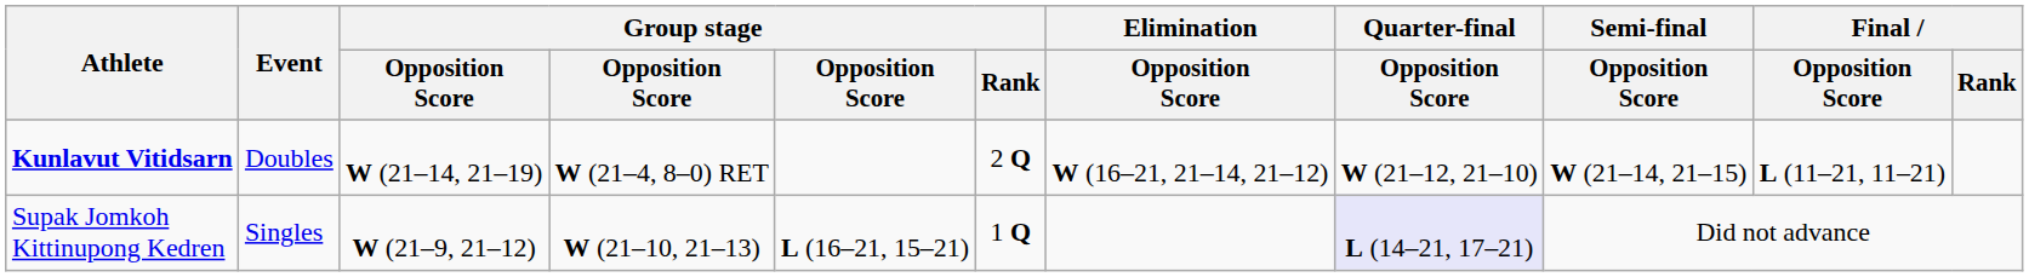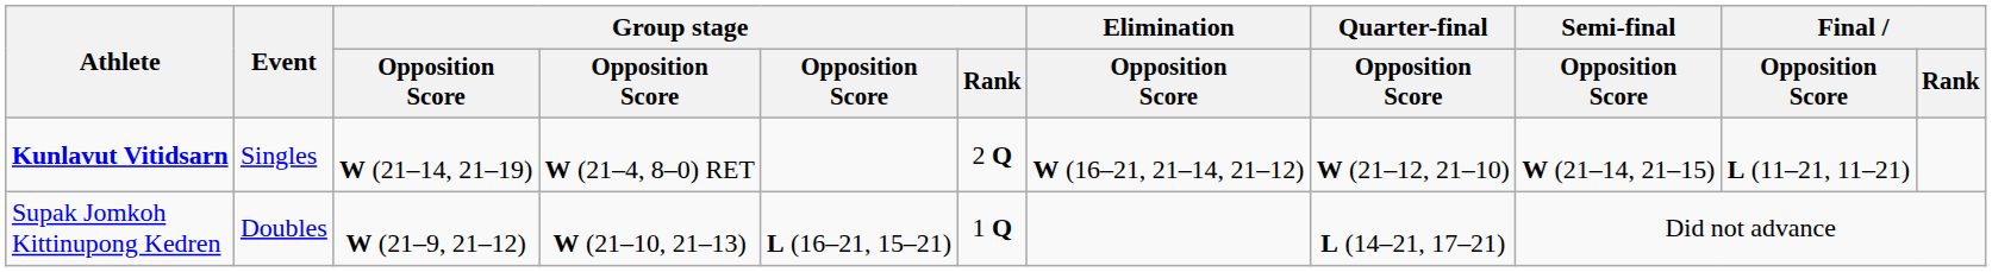 <table class="wikitable" style="font-size:90%">
 <tr>
 <th rowspan="2">Athlete</th>
 <th rowspan="2">Event</th>
 <th colspan="4">Group stage</th>
 <th>Elimination</th>
 <th>Quarter-final</th>
 <th>Semi-final</th>
 <th colspan="2">Final / </th>
 </tr>
 <tr style="font-size:95%">
 <th>Opposition<br>Score</th>
 <th>Opposition<br>Score</th>
 <th>Opposition<br>Score</th>
 <th>Rank</th>
 <th>Opposition<br>Score</th>
 <th>Opposition<br>Score</th>
 <th>Opposition<br>Score</th>
 <th>Opposition<br>Score</th>
 <th>Rank</th>
 </tr>
 <tr align="center">
 <td align="left"><strong><a href='#'>Kunlavut Vitidsarn</a></strong></td>
-<td align="left"><a href='#'>Doubles</a></td>
+<td align="left"><a href='#'>Singles</a></td>
 <td><br><strong>W</strong> (21–14, 21–19)</td>
 <td><br><strong>W</strong> (21–4, 8–0) RET</td>
 <td></td>
 <td>2 <strong>Q</strong></td>
 <td><br><strong>W</strong> (16–21, 21–14, 21–12)</td>
 <td><br><strong>W</strong> (21–12, 21–10)</td>
 <td><br><strong>W</strong> (21–14, 21–15)</td>
 <td><br><strong>L</strong> (11–21, 11–21)</td>
 <td></td>
 </tr>
 <tr align="center">
 <td align="left"><a href='#'>Supak Jomkoh</a><br><a href='#'>Kittinupong Kedren</a></td>
-<td align="left"><a href='#'>Singles</a></td>
+<td align="left"><a href='#'>Doubles</a></td>
 <td><br><strong>W</strong> (21–9, 21–12)</td>
 <td><br><strong>W</strong> (21–10, 21–13)</td>
 <td><br><strong>L</strong> (16–21, 15–21)</td>
 <td>1 <strong>Q</strong></td>
 <td></td>
-<td style="background: lavender;"><br><strong>L</strong> (14–21, 17–21)</td>
+<td><br><strong>L</strong> (14–21, 17–21)</td>
 <td colspan="3">Did not advance</td>
 </tr>
 </table>
